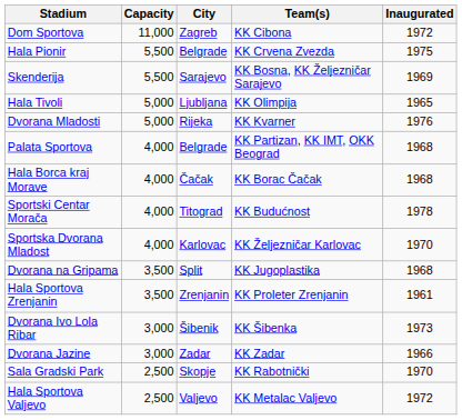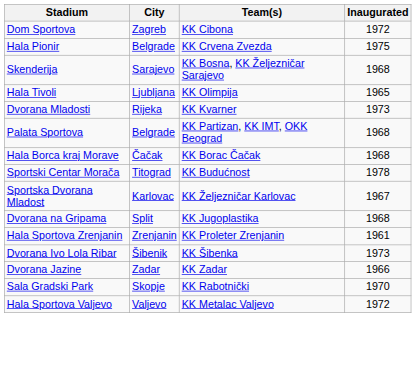 <table class="wikitable sortable">
 <tr>
 <th>Stadium</th>
-<th>Capacity</th>
 <th>City</th>
 <th>Team(s)</th>
 <th>Inaugurated</th>
 </tr>
 <tr>
 <td><a href='#'>Dom Sportova</a></td>
-<td align="right">11,000</td>
 <td><a href='#'>Zagreb</a></td>
 <td><a href='#'>KK Cibona</a></td>
 <td align="center">1972</td>
 </tr>
 <tr>
 <td><a href='#'>Hala Pionir</a></td>
-<td align="right">5,500</td>
 <td><a href='#'>Belgrade</a></td>
 <td><a href='#'>KK Crvena Zvezda</a></td>
 <td align="center">1975</td>
 </tr>
 <tr>
 <td><a href='#'>Skenderija</a></td>
-<td align="right">5,500</td>
 <td><a href='#'>Sarajevo</a></td>
 <td><a href='#'>KK Bosna</a>, <a href='#'>KK Željezničar Sarajevo</a></td>
-<td align="center">1969</td>
+<td align="center">1968</td>
 </tr>
 <tr>
 <td><a href='#'>Hala Tivoli</a></td>
-<td align="right">5,000</td>
 <td><a href='#'>Ljubljana</a></td>
 <td><a href='#'>KK Olimpija</a></td>
 <td align="center">1965</td>
 </tr>
 <tr>
 <td><a href='#'>Dvorana Mladosti</a></td>
-<td align="right">5,000</td>
 <td><a href='#'>Rijeka</a></td>
 <td><a href='#'>KK Kvarner</a></td>
-<td align="center">1976</td>
+<td align="center">1973</td>
 </tr>
 <tr>
 <td><a href='#'>Palata Sportova</a></td>
-<td align="right">4,000</td>
 <td><a href='#'>Belgrade</a></td>
 <td><a href='#'>KK Partizan</a>, <a href='#'>KK IMT</a>, <a href='#'>OKK Beograd</a></td>
 <td align="center">1968</td>
 </tr>
 <tr>
 <td><a href='#'>Hala Borca kraj Morave</a></td>
-<td align="right">4,000</td>
 <td><a href='#'>Čačak</a></td>
 <td><a href='#'>KK Borac Čačak</a></td>
 <td align="center">1968</td>
 </tr>
 <tr>
 <td><a href='#'>Sportski Centar Morača</a></td>
-<td align="right">4,000</td>
 <td><a href='#'>Titograd</a></td>
 <td><a href='#'>KK Budućnost</a></td>
 <td align="center">1978</td>
 </tr>
 <tr>
 <td><a href='#'>Sportska Dvorana Mladost</a></td>
-<td align="right">4,000</td>
 <td><a href='#'>Karlovac</a></td>
 <td><a href='#'>KK Željezničar Karlovac</a></td>
-<td align="center">1970</td>
+<td align="center">1967</td>
 </tr>
 <tr>
 <td><a href='#'>Dvorana na Gripama</a></td>
-<td align="right">3,500</td>
 <td><a href='#'>Split</a></td>
 <td><a href='#'>KK Jugoplastika</a></td>
 <td align="center">1968</td>
 </tr>
 <tr>
 <td><a href='#'>Hala Sportova Zrenjanin</a></td>
-<td align="right">3,500</td>
 <td><a href='#'>Zrenjanin</a></td>
 <td><a href='#'>KK Proleter Zrenjanin</a></td>
 <td align="center">1961</td>
 </tr>
 <tr>
 <td><a href='#'>Dvorana Ivo Lola Ribar</a></td>
-<td align="right">3,000</td>
 <td><a href='#'>Šibenik</a></td>
 <td><a href='#'>KK Šibenka</a></td>
 <td align="center">1973</td>
 </tr>
 <tr>
 <td><a href='#'>Dvorana Jazine</a></td>
-<td align="right">3,000</td>
 <td><a href='#'>Zadar</a></td>
 <td><a href='#'>KK Zadar</a></td>
 <td align="center">1966</td>
 </tr>
 <tr>
 <td><a href='#'>Sala Gradski Park</a></td>
-<td align="right">2,500</td>
 <td><a href='#'>Skopje</a></td>
 <td><a href='#'>KK Rabotnički</a></td>
 <td align="center">1970</td>
 </tr>
 <tr>
 <td><a href='#'>Hala Sportova Valjevo</a></td>
-<td align="right">2,500</td>
 <td><a href='#'>Valjevo</a></td>
 <td><a href='#'>KK Metalac Valjevo</a></td>
 <td align="center">1972</td>
 </tr>
 </table>
